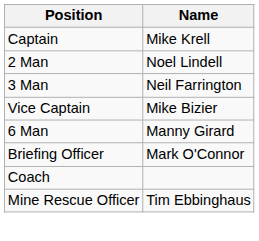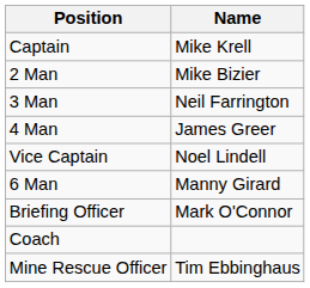 <table class="wikitable">
 <tr>
 <th>Position</th>
 <th>Name</th>
 </tr>
 <tr>
 <td>Captain</td>
 <td>Mike Krell</td>
 </tr>
 <tr>
 <td>2 Man</td>
-<td>Noel Lindell</td>
+<td>Mike Bizier</td>
 </tr>
 <tr>
 <td>3 Man</td>
 <td>Neil Farrington</td>
 </tr>
 <tr>
+<td>4 Man</td>
+<td>James Greer</td>
+</tr>
+<tr>
 <td>Vice Captain</td>
-<td>Mike Bizier</td>
+<td>Noel Lindell</td>
 </tr>
 <tr>
 <td>6 Man</td>
 <td>Manny Girard</td>
 </tr>
 <tr>
 <td>Briefing Officer</td>
 <td>Mark O'Connor</td>
 </tr>
 <tr>
 <td>Coach</td>
 <td></td>
 </tr>
 <tr>
 <td>Mine Rescue Officer</td>
 <td>Tim Ebbinghaus</td>
 </tr>
 </table>
